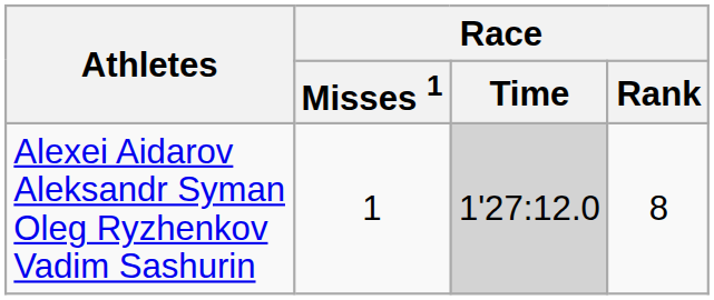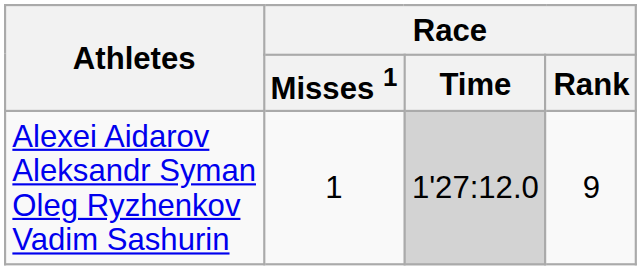 <table class="wikitable" border="1" style="font-size:90%">
 <tr>
 <th rowspan=2>Athletes</th>
 <th colspan=3>Race</th>
 </tr>
 <tr>
 <th>Misses <sup>1</sup></th>
 <th>Time</th>
 <th>Rank</th>
 </tr>
 <tr>
 <td><a href='#'>Alexei Aidarov</a><br><a href='#'>Aleksandr Syman</a><br><a href='#'>Oleg Ryzhenkov</a><br><a href='#'>Vadim Sashurin</a></td>
 <td align=center>1</td>
 <td align=center style="background: lightgrey;">1'27:12.0</td>
-<td align=center>8</td>
+<td align=center>9</td>
 </tr>
 </table>
